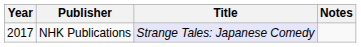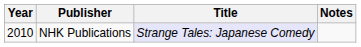 <table class= "wikitable sortable">
 <tr>
 <th>Year</th>
 <th>Publisher</th>
 <th>Title</th>
 <th>Notes</th>
 </tr>
 <tr>
-<td>2017</td>
+<td>2010</td>
 <td>NHK Publications</td>
 <td style="background: lavender;"><em>Strange Tales: Japanese Comedy</em></td>
 <td></td>
 </tr>
 </table>
